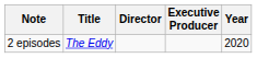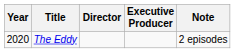 <table class="wikitable plainrowheaders">
 <tr>
-<th>Note</th>
+<th>Year</th>
 <th>Title</th>
 <th width="65">Director</th>
 <th width="65">Executive<br>Producer</th>
-<th>Year</th>
+<th>Note</th>
 </tr>
 <tr>
-<td>2 episodes</td>
+<td>2020</td>
 <td><em><a href='#'>The Eddy</a></em></td>
 <td></td>
 <td></td>
-<td>2020</td>
+<td>2 episodes</td>
 </tr>
 </table>
